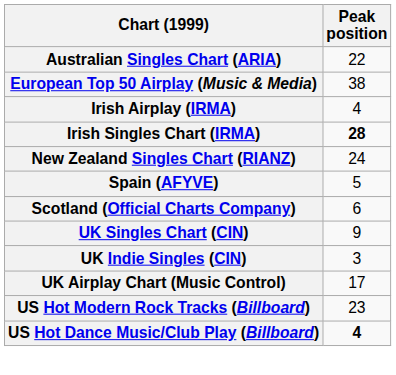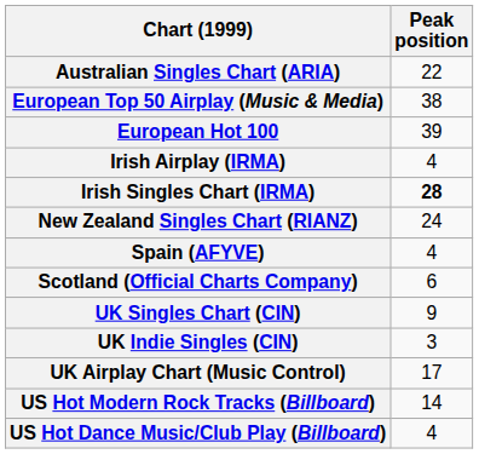 <table class="wikitable sortable plainrowheaders">
 <tr>
 <th scope="col">Chart (1999)</th>
 <th scope="col">Peak<br>position</th>
 </tr>
 <tr>
 <th scope="row">Australian <a href='#'>Singles Chart</a> (<a href='#'>ARIA</a>)</th>
 <td align="center">22</td>
 </tr>
 <tr>
 <th scope="row"><a href='#'>European Top 50 Airplay</a> (<em>Music & Media</em>)</th>
 <td align="center">38</td>
+</tr>
+<tr>
+<th scope="row"><a href='#'>European Hot 100</a></th>
+<td align="center">39</td>
 </tr>
 <tr>
 <th scope="row">Irish Airplay (<a href='#'>IRMA</a>)</th>
 <td align="center">4</td>
 </tr>
 <tr>
 <th scope="row">Irish Singles Chart (<a href='#'>IRMA</a>)</th>
 <td align="center"><strong>28</strong></td>
 </tr>
 <tr>
 <th scope="row">New Zealand <a href='#'>Singles Chart</a> (<a href='#'>RIANZ</a>)</th>
 <td align="center">24</td>
 </tr>
 <tr>
 <th scope="row">Spain (<a href='#'>AFYVE</a>)</th>
-<td align="center">5</td>
+<td align="center">4</td>
 </tr>
 <tr>
 <th scope="row">Scotland (<a href='#'>Official Charts Company</a>)</th>
 <td align="center">6</td>
 </tr>
 <tr>
 <th scope="row"><a href='#'>UK Singles Chart</a> (<a href='#'>CIN</a>)</th>
 <td align="center">9</td>
 </tr>
 <tr>
 <th scope="row">UK <a href='#'>Indie Singles</a> (<a href='#'>CIN</a>)</th>
 <td align="center">3</td>
 </tr>
 <tr>
 <th scope="row">UK Airplay Chart (Music Control)</th>
 <td align="center">17</td>
 </tr>
 <tr>
 <th scope="row">US <a href='#'>Hot Modern Rock Tracks</a> (<em><a href='#'>Billboard</a></em>)</th>
-<td align="center">23</td>
+<td align="center">14</td>
 </tr>
 <tr>
 <th scope="row">US <a href='#'>Hot Dance Music/Club Play</a> (<em><a href='#'>Billboard</a></em>)</th>
-<td align="center"><strong>4</strong></td>
+<td align="center">4</td>
 </tr>
 </table>
